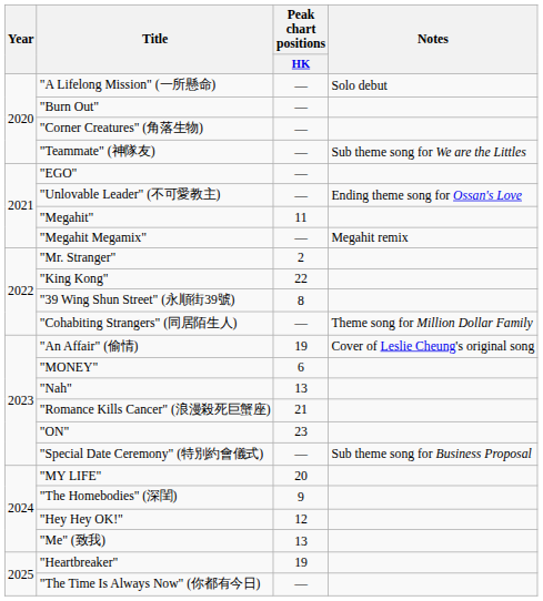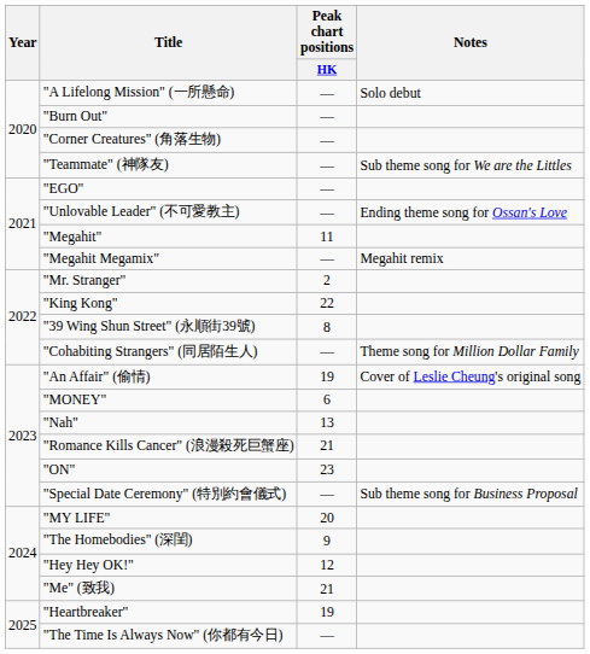 <table class="wikitable plainrowheaders">
 <tr>
 <th rowspan="2" scope="col">Year</th>
 <th rowspan="2" scope="col">Title</th>
 <th>Peak chart positions</th>
 <th rowspan="2" scope="col">Notes</th>
 </tr>
 <tr>
 <th scope="col" style="width:2.5em; font-size:90%"><a href='#'>HK</a></th>
 </tr>
 <tr>
 <td rowspan="4">2020</td>
 <td>"A Lifelong Mission" (一所懸命)</td>
 <td align="center">—</td>
 <td>Solo debut</td>
 </tr>
 <tr>
 <td>"Burn Out"</td>
 <td align="center">—</td>
 <td></td>
 </tr>
 <tr>
 <td>"Corner Creatures" (角落生物)</td>
 <td align="center">—</td>
 <td></td>
 </tr>
 <tr>
 <td>"Teammate" (神隊友)</td>
 <td align="center">—</td>
 <td>Sub theme song for <em>We are the Littles</em></td>
 </tr>
 <tr>
 <td rowspan="4">2021</td>
 <td>"EGO"</td>
 <td align="center">—</td>
 <td></td>
 </tr>
 <tr>
 <td>"Unlovable Leader" (不可愛教主)</td>
 <td align="center">—</td>
 <td>Ending theme song for <em><a href='#'>Ossan's Love</a></em></td>
 </tr>
 <tr>
 <td>"Megahit"</td>
 <td align="center">11 </td>
 <td></td>
 </tr>
 <tr>
 <td>"Megahit Megamix"</td>
 <td align="center">—</td>
 <td>Megahit remix</td>
 </tr>
 <tr>
 <td rowspan="4">2022</td>
 <td>"Mr. Stranger"</td>
 <td align="center">2 </td>
 <td></td>
 </tr>
 <tr>
 <td>"King Kong"</td>
 <td align="center">22 </td>
 <td></td>
 </tr>
 <tr>
 <td>"39 Wing Shun Street" (永順街39號)</td>
 <td align="center">8 </td>
 <td></td>
 </tr>
 <tr>
 <td>"Cohabiting Strangers" (同居陌生人)</td>
 <td align="center">—</td>
 <td>Theme song for <em>Million Dollar Family</em></td>
 </tr>
 <tr>
 <td rowspan="6">2023</td>
 <td>"An Affair" (偷情)</td>
 <td align="center">19 </td>
 <td>Cover of <a href='#'>Leslie Cheung</a>'s original song</td>
 </tr>
 <tr>
 <td>"MONEY"</td>
 <td align="center">6 </td>
 <td></td>
 </tr>
 <tr>
 <td>"Nah"</td>
 <td align="center">13 </td>
 <td></td>
 </tr>
 <tr>
 <td>"Romance Kills Cancer" (浪漫殺死巨蟹座)</td>
 <td align="center">21 </td>
 <td></td>
 </tr>
 <tr>
 <td>"ON"</td>
 <td align="center">23 </td>
 <td></td>
 </tr>
 <tr>
 <td>"Special Date Ceremony" (特別約會儀式)</td>
 <td align="center">—</td>
 <td>Sub theme song for <em>Business Proposal</em></td>
 </tr>
 <tr>
 <td rowspan="4">2024</td>
 <td>"MY LIFE"</td>
 <td align="center">20 </td>
 <td></td>
 </tr>
 <tr>
 <td>"The Homebodies" (深閨)</td>
 <td align="center">9 </td>
 <td></td>
 </tr>
 <tr>
 <td>"Hey Hey OK!"</td>
 <td align="center">12 </td>
 <td></td>
 </tr>
 <tr>
 <td>"Me" (致我)</td>
-<td align="center">13 </td>
+<td align="center">21 </td>
 <td></td>
 </tr>
 <tr>
 <td rowspan="2">2025</td>
 <td>"Heartbreaker"</td>
 <td align="center">19 </td>
 <td></td>
 </tr>
 <tr>
 <td>"The Time Is Always Now" (你都有今日)</td>
 <td align="center">—</td>
 <td></td>
 </tr>
 </table>
